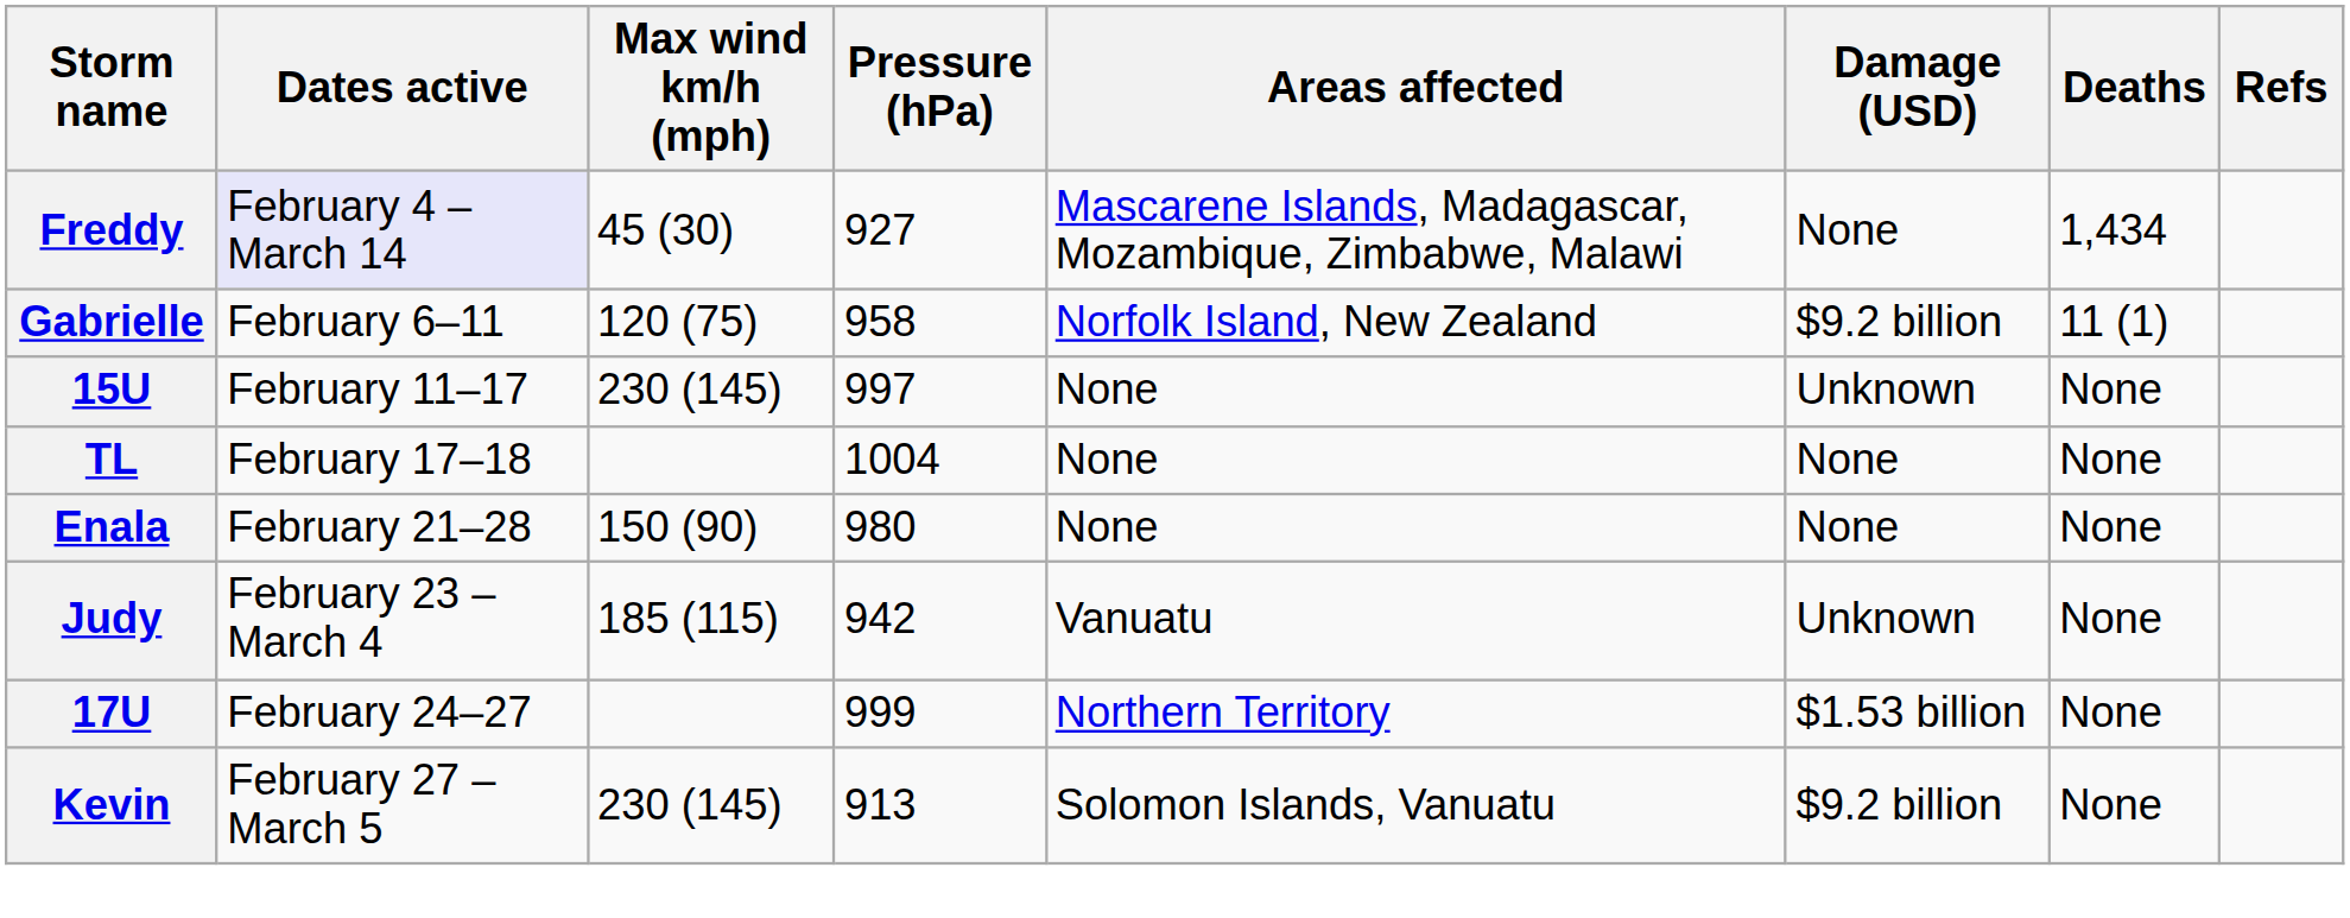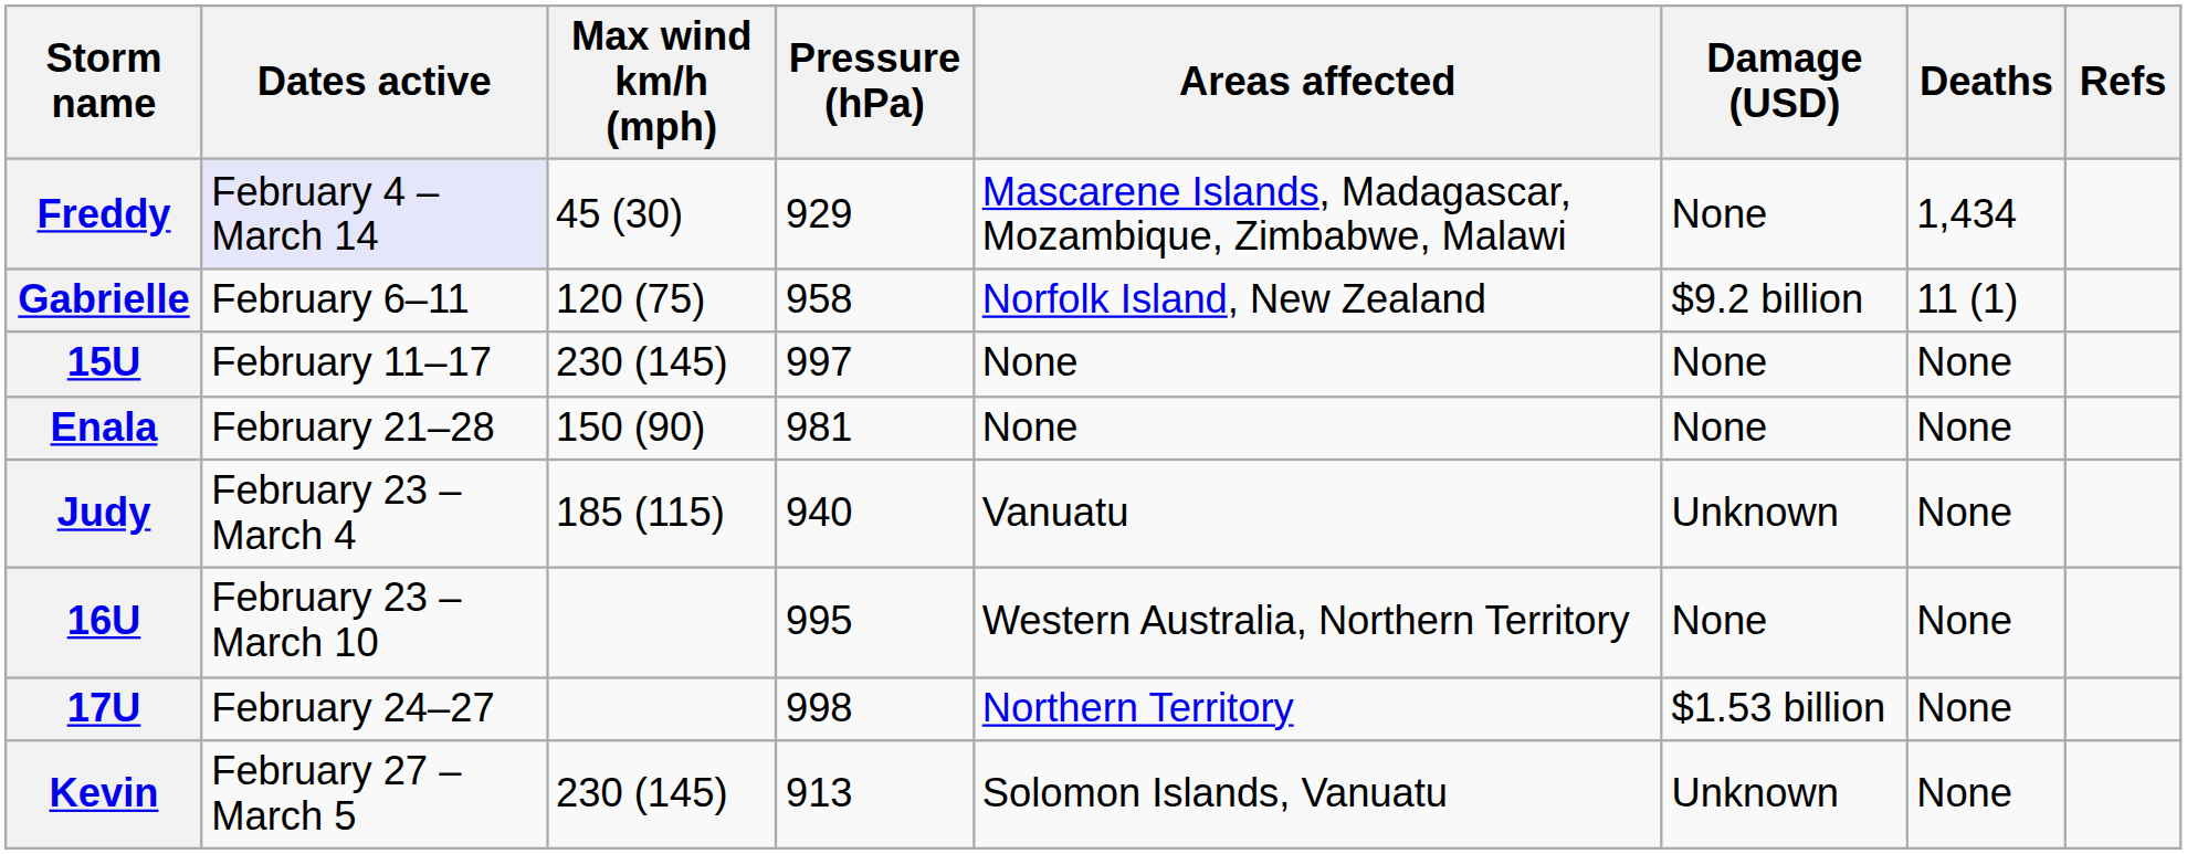 <table class="wikitable sortable">
 <tr>
 <th width="5%">Storm name</th>
 <th width="15%">Dates active</th>
 <th width="10%">Max wind<br>km/h (mph)</th>
 <th width="5%">Pressure<br>(hPa)</th>
 <th width="30%">Areas affected</th>
 <th width="10%">Damage<br>(USD)</th>
 <th width="5%">Deaths</th>
 <th width="5%">Refs</th>
 </tr>
 <tr>
 <th><a href='#'>Freddy</a></th>
 <td style="background: lavender;">February 4 – March 14</td>
 <td>45 (30)</td>
-<td>927</td>
+<td>929</td>
 <td><a href='#'>Mascarene Islands</a>, Madagascar, Mozambique, Zimbabwe, Malawi</td>
 <td>None</td>
 <td>1,434</td>
 <td></td>
 </tr>
 <tr>
 <th><a href='#'>Gabrielle</a></th>
 <td>February 6–11</td>
 <td>120 (75)</td>
 <td>958</td>
 <td><a href='#'>Norfolk Island</a>, New Zealand</td>
 <td>$9.2 billion</td>
 <td>11 (1)</td>
 <td></td>
 </tr>
 <tr>
 <th><a href='#'>15U</a></th>
 <td>February 11–17</td>
 <td>230 (145)</td>
 <td>997</td>
 <td>None</td>
-<td>Unknown</td>
-<td>None</td>
-<td></td>
-</tr>
-<tr>
-<th><a href='#'>TL</a></th>
-<td>February 17–18</td>
-<td></td>
-<td>1004</td>
-<td>None</td>
 <td>None</td>
 <td>None</td>
 <td></td>
 </tr>
 <tr>
 <th><a href='#'>Enala</a></th>
 <td>February 21–28</td>
 <td>150 (90)</td>
-<td>980</td>
+<td>981</td>
 <td>None</td>
 <td>None</td>
 <td>None</td>
 <td></td>
 </tr>
 <tr>
 <th><a href='#'>Judy</a></th>
 <td>February 23 – March 4</td>
 <td>185 (115)</td>
-<td>942</td>
+<td>940</td>
 <td>Vanuatu</td>
 <td>Unknown</td>
+<td>None</td>
+<td></td>
+</tr>
+<tr>
+<th><a href='#'>16U</a></th>
+<td>February 23 – March 10</td>
+<td></td>
+<td>995</td>
+<td>Western Australia, Northern Territory</td>
+<td>None</td>
 <td>None</td>
 <td></td>
 </tr>
 <tr>
 <th><a href='#'>17U</a></th>
 <td>February 24–27</td>
 <td></td>
-<td>999</td>
+<td>998</td>
 <td><a href='#'>Northern Territory</a></td>
 <td>$1.53 billion</td>
 <td>None</td>
 <td></td>
 </tr>
 <tr>
 <th><a href='#'>Kevin</a></th>
 <td>February 27 – March 5</td>
 <td>230 (145)</td>
 <td>913</td>
 <td>Solomon Islands, Vanuatu</td>
-<td>$9.2 billion</td>
+<td>Unknown</td>
 <td>None</td>
 <td></td>
 </tr>
 </table>
